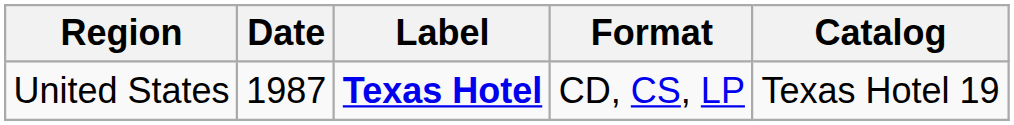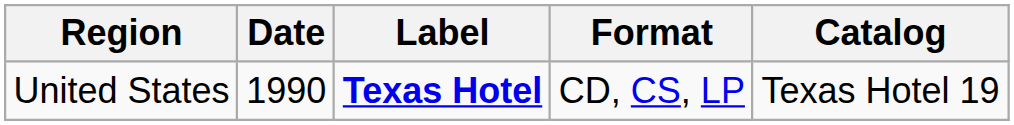 <table class="wikitable">
 <tr>
 <th>Region</th>
 <th>Date</th>
 <th>Label</th>
 <th>Format</th>
 <th>Catalog</th>
 </tr>
 <tr>
 <td>United States</td>
-<td>1987</td>
+<td>1990</td>
 <td><strong><a href='#'>Texas Hotel</a></strong></td>
 <td>CD, <a href='#'>CS</a>, <a href='#'>LP</a></td>
 <td>Texas Hotel 19</td>
 </tr>
 </table>
